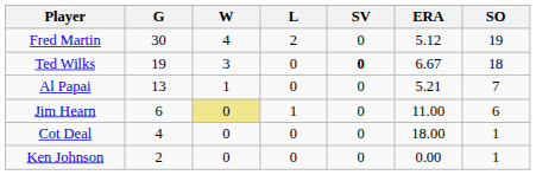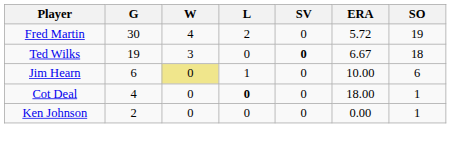 <table class="wikitable sortable">
 <tr>
 <th bgcolor="#DDDDFF" width="16%">Player</th>
 <th bgcolor="#DDDDFF" width="9%">G</th>
 <th bgcolor="#DDDDFF" width="9%">W</th>
 <th bgcolor="#DDDDFF" width="9%">L</th>
 <th bgcolor="#DDDDFF" width="9%">SV</th>
 <th bgcolor="#DDDDFF" width="9%">ERA</th>
 <th bgcolor="#DDDDFF" width="9%">SO</th>
 </tr>
 <tr align="center">
 <td><a href='#'>Fred Martin</a></td>
 <td>30</td>
 <td>4</td>
 <td>2</td>
 <td>0</td>
-<td>5.12</td>
+<td>5.72</td>
 <td>19</td>
 </tr>
 <tr align="center">
 <td><a href='#'>Ted Wilks</a></td>
 <td>19</td>
 <td>3</td>
 <td>0</td>
 <td><strong>0</strong></td>
 <td>6.67</td>
 <td>18</td>
 </tr>
 <tr align="center">
-<td><a href='#'>Al Papai</a></td>
-<td>13</td>
-<td>1</td>
-<td>0</td>
-<td>0</td>
-<td>5.21</td>
-<td>7</td>
-</tr>
-<tr align="center">
 <td><a href='#'>Jim Hearn</a></td>
 <td>6</td>
 <td style="background: khaki;">0</td>
 <td>1</td>
 <td>0</td>
-<td>11.00</td>
+<td>10.00</td>
 <td>6</td>
 </tr>
 <tr align="center">
 <td><a href='#'>Cot Deal</a></td>
 <td>4</td>
 <td>0</td>
-<td>0</td>
+<td><strong>0</strong></td>
 <td>0</td>
 <td>18.00</td>
 <td>1</td>
 </tr>
 <tr align="center">
 <td><a href='#'>Ken Johnson</a></td>
 <td>2</td>
 <td>0</td>
 <td>0</td>
 <td>0</td>
 <td>0.00</td>
 <td>1</td>
 </tr>
 </table>
